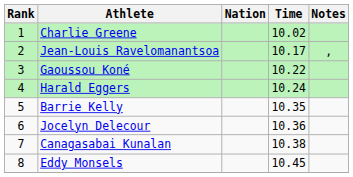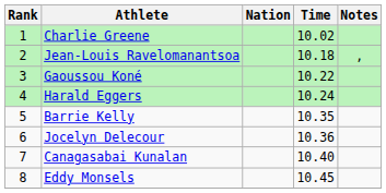 <table class="wikitable sortable" style="text-align:center">
 <tr>
 <th>Rank</th>
 <th>Athlete</th>
 <th>Nation</th>
 <th>Time</th>
 <th>Notes</th>
 </tr>
 <tr bgcolor=bbf3bb>
 <td>1</td>
 <td align=left><a href='#'>Charlie Greene</a></td>
 <td align=left></td>
 <td>10.02</td>
 <td></td>
 </tr>
 <tr bgcolor=bbf3bb>
 <td>2</td>
 <td align=left><a href='#'>Jean-Louis Ravelomanantsoa</a></td>
 <td align=left></td>
-<td>10.17</td>
+<td>10.18</td>
 <td>, </td>
 </tr>
 <tr bgcolor=bbf3bb>
 <td>3</td>
 <td align=left><a href='#'>Gaoussou Koné</a></td>
 <td align=left></td>
 <td>10.22</td>
 <td></td>
 </tr>
 <tr bgcolor=bbf3bb>
 <td>4</td>
 <td align=left><a href='#'>Harald Eggers</a></td>
 <td align=left></td>
 <td>10.24</td>
 <td></td>
 </tr>
 <tr>
 <td>5</td>
 <td align=left><a href='#'>Barrie Kelly</a></td>
 <td align=left></td>
 <td>10.35</td>
 <td></td>
 </tr>
 <tr>
 <td>6</td>
 <td align=left><a href='#'>Jocelyn Delecour</a></td>
 <td align=left></td>
 <td>10.36</td>
 <td></td>
 </tr>
 <tr>
 <td>7</td>
 <td align=left><a href='#'>Canagasabai Kunalan</a></td>
 <td align=left></td>
-<td>10.38</td>
+<td>10.40</td>
 <td></td>
 </tr>
 <tr>
 <td>8</td>
 <td align=left><a href='#'>Eddy Monsels</a></td>
 <td align=left></td>
 <td>10.45</td>
 <td></td>
 </tr>
 <tr>
 </tr>
 </table>
